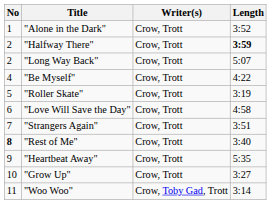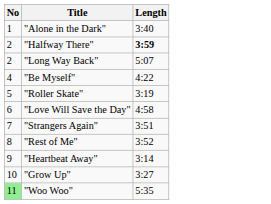 <table class="wikitable">
 <tr>
 <th>No</th>
 <th>Title</th>
-<th>Writer(s)</th>
 <th>Length</th>
 </tr>
 <tr>
 <td>1</td>
 <td>"Alone in the Dark"</td>
-<td>Crow, Trott</td>
-<td>3:52</td>
+<td>3:40</td>
 </tr>
 <tr>
 <td>2</td>
 <td>"Halfway There"</td>
-<td>Crow, Trott</td>
 <td><strong>3:59</strong></td>
 </tr>
 <tr>
 <td>2</td>
 <td>"Long Way Back"</td>
-<td>Crow, Trott</td>
 <td>5:07</td>
 </tr>
 <tr>
 <td>4</td>
 <td>"Be Myself"</td>
-<td>Crow, Trott</td>
 <td>4:22</td>
 </tr>
 <tr>
 <td>5</td>
 <td>"Roller Skate"</td>
-<td>Crow, Trott</td>
 <td>3:19</td>
 </tr>
 <tr>
 <td>6</td>
 <td>"Love Will Save the Day"</td>
-<td>Crow, Trott</td>
 <td>4:58</td>
 </tr>
 <tr>
 <td>7</td>
 <td>"Strangers Again"</td>
-<td>Crow, Trott</td>
 <td>3:51</td>
 </tr>
 <tr>
-<td><strong>8</strong></td>
+<td>8</td>
 <td>"Rest of Me"</td>
-<td>Crow, Trott</td>
-<td>3:40</td>
+<td>3:52</td>
 </tr>
 <tr>
 <td>9</td>
 <td>"Heartbeat Away"</td>
-<td>Crow, Trott</td>
-<td>5:35</td>
+<td>3:14</td>
 </tr>
 <tr>
 <td>10</td>
 <td>"Grow Up"</td>
-<td>Crow, Trott</td>
 <td>3:27</td>
 </tr>
 <tr>
-<td>11</td>
+<td style="background: lightgreen;">11</td>
 <td>"Woo Woo"</td>
-<td>Crow, <a href='#'>Toby Gad</a>, Trott</td>
-<td>3:14</td>
+<td>5:35</td>
 </tr>
 </table>
